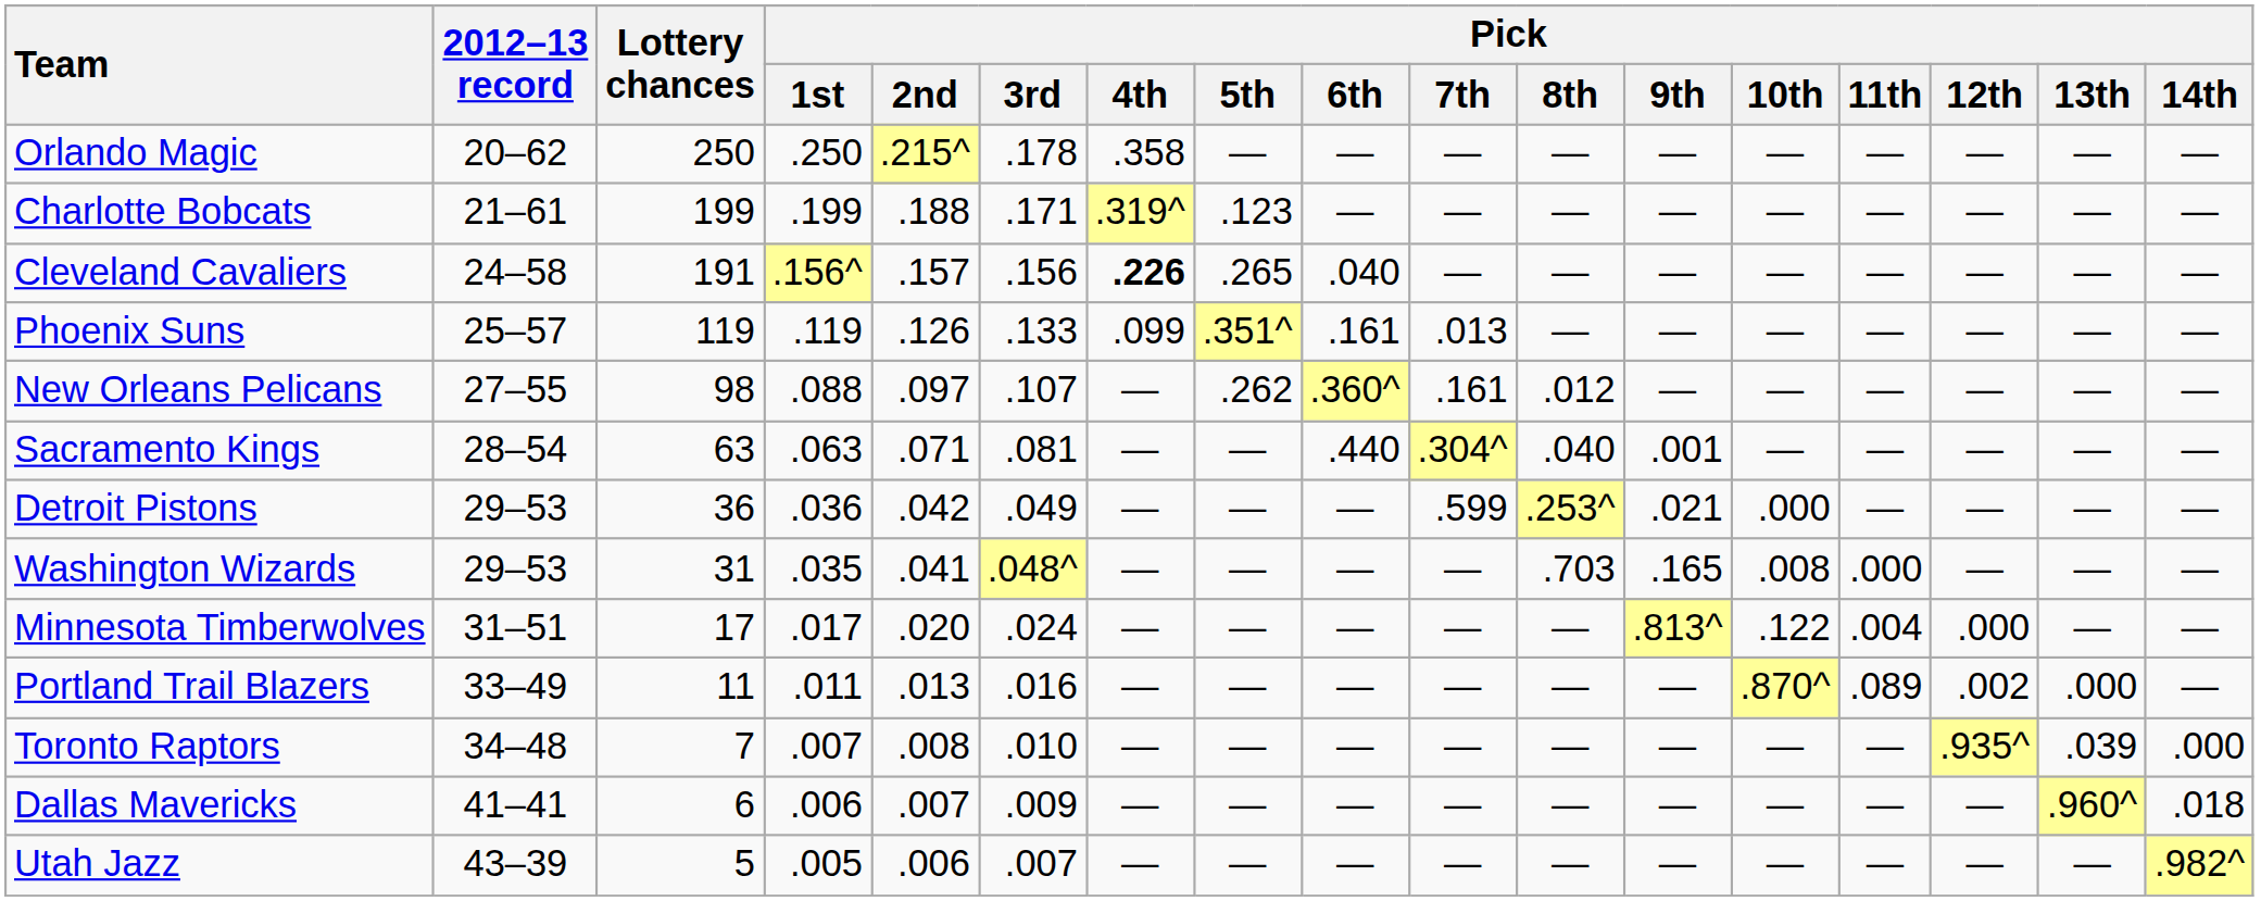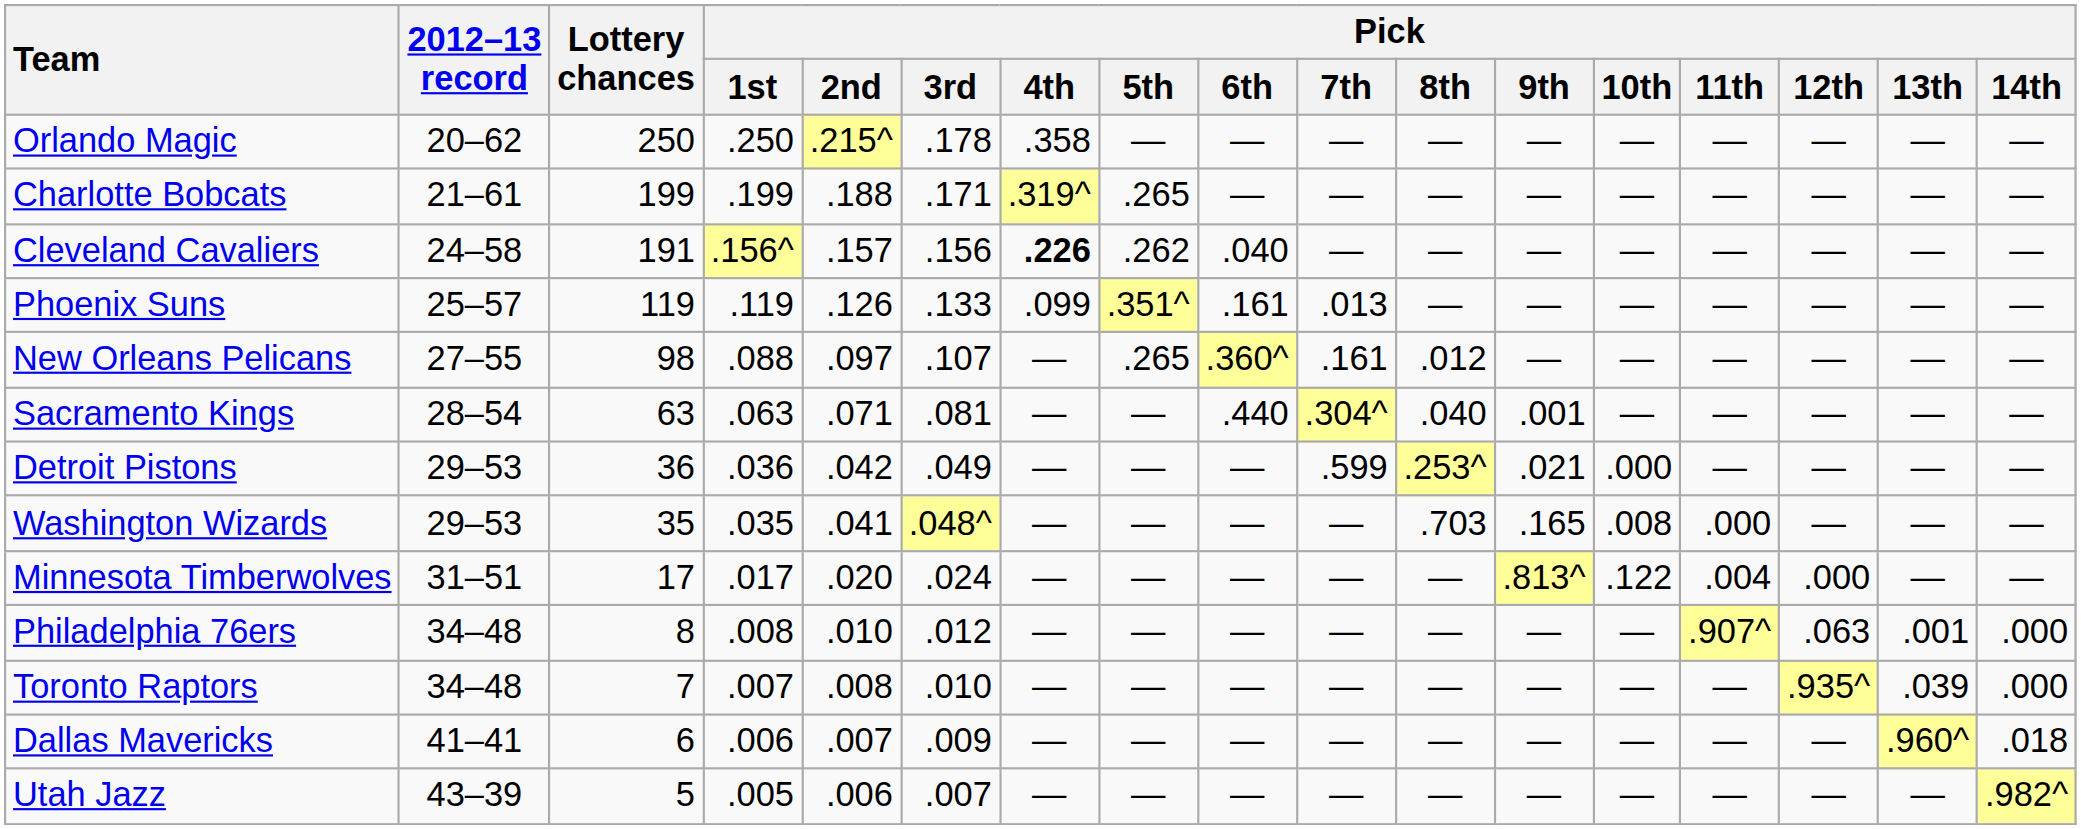 <table class="wikitable" style="text-align:right">
 <tr>
 <th rowspan="2" style="text-align:left;">Team</th>
 <th rowspan="2"><a href='#'>2012–13<br>record</a></th>
 <th rowspan="2">Lottery<br>chances</th>
 <th colspan="14">Pick</th>
 </tr>
 <tr>
 <th>1st</th>
 <th>2nd</th>
 <th>3rd</th>
 <th>4th</th>
 <th>5th</th>
 <th>6th</th>
 <th>7th</th>
 <th>8th</th>
 <th>9th</th>
 <th>10th</th>
 <th>11th</th>
 <th>12th</th>
 <th>13th</th>
 <th>14th</th>
 </tr>
 <tr>
 <td align="left"><a href='#'>Orlando Magic</a></td>
 <td style="text-align:center;">20–62</td>
 <td>250</td>
 <td>.250</td>
 <td style="background:#ff9">.215^</td>
 <td>.178</td>
 <td>.358</td>
 <td style="text-align:center;">—</td>
 <td style="text-align:center;">—</td>
 <td style="text-align:center;">—</td>
 <td style="text-align:center;">—</td>
 <td style="text-align:center;">—</td>
 <td style="text-align:center;">—</td>
 <td style="text-align:center;">—</td>
 <td style="text-align:center;">—</td>
 <td style="text-align:center;">—</td>
 <td style="text-align:center;">—</td>
 </tr>
 <tr>
 <td align="left"><a href='#'>Charlotte Bobcats</a></td>
 <td style="text-align:center;">21–61</td>
 <td>199</td>
 <td>.199</td>
 <td>.188</td>
 <td>.171</td>
 <td style="background:#ff9">.319^</td>
-<td>.123</td>
+<td>.265</td>
 <td style="text-align:center;">—</td>
 <td style="text-align:center;">—</td>
 <td style="text-align:center;">—</td>
 <td style="text-align:center;">—</td>
 <td style="text-align:center;">—</td>
 <td style="text-align:center;">—</td>
 <td style="text-align:center;">—</td>
 <td style="text-align:center;">—</td>
 <td style="text-align:center;">—</td>
 </tr>
 <tr>
 <td align="left"><a href='#'>Cleveland Cavaliers</a></td>
 <td style="text-align:center;">24–58</td>
 <td>191</td>
 <td style="background:#ff9">.156^</td>
 <td>.157</td>
 <td>.156</td>
 <td><strong>.226</strong></td>
-<td>.265</td>
+<td>.262</td>
 <td>.040</td>
 <td style="text-align:center;">—</td>
 <td style="text-align:center;">—</td>
 <td style="text-align:center;">—</td>
 <td style="text-align:center;">—</td>
 <td style="text-align:center;">—</td>
 <td style="text-align:center;">—</td>
 <td style="text-align:center;">—</td>
 <td style="text-align:center;">—</td>
 </tr>
 <tr>
 <td align="left"><a href='#'>Phoenix Suns</a></td>
 <td style="text-align:center;">25–57</td>
 <td>119</td>
 <td>.119</td>
 <td>.126</td>
 <td>.133</td>
 <td>.099</td>
 <td style="background:#ff9">.351^</td>
 <td>.161</td>
 <td>.013</td>
 <td style="text-align:center;">—</td>
 <td style="text-align:center;">—</td>
 <td style="text-align:center;">—</td>
 <td style="text-align:center;">—</td>
 <td style="text-align:center;">—</td>
 <td style="text-align:center;">—</td>
 <td style="text-align:center;">—</td>
 </tr>
 <tr>
 <td align="left"><a href='#'>New Orleans Pelicans</a></td>
 <td style="text-align:center;">27–55</td>
 <td>98</td>
 <td>.088</td>
 <td>.097</td>
 <td>.107</td>
 <td style="text-align:center;">—</td>
-<td>.262</td>
+<td>.265</td>
 <td style="background:#ff9">.360^</td>
 <td>.161</td>
 <td>.012</td>
 <td style="text-align:center;">—</td>
 <td style="text-align:center;">—</td>
 <td style="text-align:center;">—</td>
 <td style="text-align:center;">—</td>
 <td style="text-align:center;">—</td>
 <td style="text-align:center;">—</td>
 </tr>
 <tr>
 <td align="left"><a href='#'>Sacramento Kings</a></td>
 <td style="text-align:center;">28–54</td>
 <td>63</td>
 <td>.063</td>
 <td>.071</td>
 <td>.081</td>
 <td style="text-align:center;">—</td>
 <td style="text-align:center;">—</td>
 <td>.440</td>
 <td style="background:#ff9">.304^</td>
 <td>.040</td>
 <td>.001</td>
 <td style="text-align:center;">—</td>
 <td style="text-align:center;">—</td>
 <td style="text-align:center;">—</td>
 <td style="text-align:center;">—</td>
 <td style="text-align:center;">—</td>
 </tr>
 <tr>
 <td align="left"><a href='#'>Detroit Pistons</a></td>
 <td style="text-align:center;">29–53</td>
 <td>36</td>
 <td>.036</td>
 <td>.042</td>
 <td>.049</td>
 <td style="text-align:center;">—</td>
 <td style="text-align:center;">—</td>
 <td style="text-align:center;">—</td>
 <td>.599</td>
 <td style="background:#ff9">.253^</td>
 <td>.021</td>
 <td>.000</td>
 <td style="text-align:center;">—</td>
 <td style="text-align:center;">—</td>
 <td style="text-align:center;">—</td>
 <td style="text-align:center;">—</td>
 </tr>
 <tr>
 <td align="left"><a href='#'>Washington Wizards</a></td>
 <td style="text-align:center;">29–53</td>
-<td>31</td>
+<td>35</td>
 <td>.035</td>
 <td>.041</td>
 <td style="background:#ff9">.048^</td>
 <td style="text-align:center;">—</td>
 <td style="text-align:center;">—</td>
 <td style="text-align:center;">—</td>
 <td style="text-align:center;">—</td>
 <td>.703</td>
 <td>.165</td>
 <td>.008</td>
 <td>.000</td>
 <td style="text-align:center;">—</td>
 <td style="text-align:center;">—</td>
 <td style="text-align:center;">—</td>
 </tr>
 <tr>
 <td align="left"><a href='#'>Minnesota Timberwolves</a></td>
 <td style="text-align:center;">31–51</td>
 <td>17</td>
 <td>.017</td>
 <td>.020</td>
 <td>.024</td>
 <td style="text-align:center;">—</td>
 <td style="text-align:center;">—</td>
 <td style="text-align:center;">—</td>
 <td style="text-align:center;">—</td>
 <td style="text-align:center;">—</td>
 <td style="background:#ff9">.813^</td>
 <td>.122</td>
 <td>.004</td>
 <td>.000</td>
 <td style="text-align:center;">—</td>
 <td style="text-align:center;">—</td>
 </tr>
 <tr>
-<td align="left"><a href='#'>Portland Trail Blazers</a></td>
-<td style="text-align:center;">33–49</td>
-<td>11</td>
-<td>.011</td>
-<td>.013</td>
-<td>.016</td>
+<td align="left"><a href='#'>Philadelphia 76ers</a></td>
+<td style="text-align:center;">34–48</td>
+<td>8</td>
+<td>.008</td>
+<td>.010</td>
+<td>.012</td>
 <td style="text-align:center;">—</td>
 <td style="text-align:center;">—</td>
 <td style="text-align:center;">—</td>
 <td style="text-align:center;">—</td>
 <td style="text-align:center;">—</td>
 <td style="text-align:center;">—</td>
-<td style="background:#ff9">.870^</td>
-<td>.089</td>
-<td>.002</td>
+<td style="text-align:center;">—</td>
+<td style="background:#ff9">.907^</td>
+<td>.063</td>
+<td>.001</td>
 <td>.000</td>
-<td style="text-align:center;">—</td>
 </tr>
 <tr>
 <td align="left"><a href='#'>Toronto Raptors</a></td>
 <td style="text-align:center;">34–48</td>
 <td>7</td>
 <td>.007</td>
 <td>.008</td>
 <td>.010</td>
 <td style="text-align:center;">—</td>
 <td style="text-align:center;">—</td>
 <td style="text-align:center;">—</td>
 <td style="text-align:center;">—</td>
 <td style="text-align:center;">—</td>
 <td style="text-align:center;">—</td>
 <td style="text-align:center;">—</td>
 <td style="text-align:center;">—</td>
 <td style="background:#ff9">.935^</td>
 <td>.039</td>
 <td>.000</td>
 </tr>
 <tr>
 <td align="left"><a href='#'>Dallas Mavericks</a></td>
 <td style="text-align:center;">41–41</td>
 <td>6</td>
 <td>.006</td>
 <td>.007</td>
 <td>.009</td>
 <td style="text-align:center;">—</td>
 <td style="text-align:center;">—</td>
 <td style="text-align:center;">—</td>
 <td style="text-align:center;">—</td>
 <td style="text-align:center;">—</td>
 <td style="text-align:center;">—</td>
 <td style="text-align:center;">—</td>
 <td style="text-align:center;">—</td>
 <td style="text-align:center;">—</td>
 <td style="background:#ff9">.960^</td>
 <td>.018</td>
 </tr>
 <tr>
 <td align="left"><a href='#'>Utah Jazz</a></td>
 <td style="text-align:center;">43–39</td>
 <td>5</td>
 <td>.005</td>
 <td>.006</td>
 <td>.007</td>
 <td style="text-align:center;">—</td>
 <td style="text-align:center;">—</td>
 <td style="text-align:center;">—</td>
 <td style="text-align:center;">—</td>
 <td style="text-align:center;">—</td>
 <td style="text-align:center;">—</td>
 <td style="text-align:center;">—</td>
 <td style="text-align:center;">—</td>
 <td style="text-align:center;">—</td>
 <td style="text-align:center;">—</td>
 <td style="background:#ff9">.982^</td>
 </tr>
 </table>
